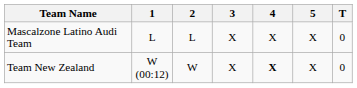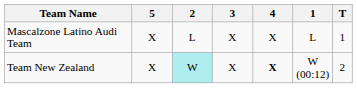 <table class="wikitable" style="text-align:center;">
 <tr>
 <th width=175>Team Name</th>
-<th width=50 abbr="Race1">1</th>
+<th width=50 abbr="Race5">5</th>
 <th width=50 abbr="Race2">2</th>
 <th width=50 abbr="Race3">3</th>
 <th width=50 abbr="Race4">4</th>
-<th width=50 abbr="Race5">5</th>
+<th width=50 abbr="Race1">1</th>
 <th width=20 abbr="Points">T</th>
 </tr>
 <tr>
 <td style="text-align:left;">Mascalzone Latino Audi Team</td>
-<td>L</td>
+<td>X</td>
 <td>L</td>
 <td>X</td>
 <td>X</td>
-<td>X</td>
-<td>0</td>
+<td>L</td>
+<td>1</td>
 </tr>
 <tr>
 <td style="text-align:left;">Team New Zealand</td>
-<td>W (00:12)</td>
-<td>W</td>
+<td>X</td>
+<td style="background: paleturquoise;">W</td>
 <td>X</td>
 <td><strong>X</strong></td>
-<td>X</td>
-<td>0</td>
+<td>W (00:12)</td>
+<td>2</td>
 </tr>
 </table>
